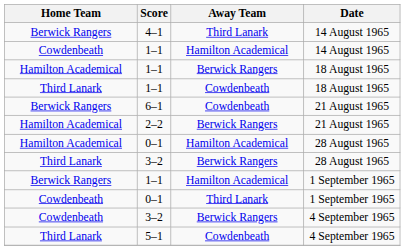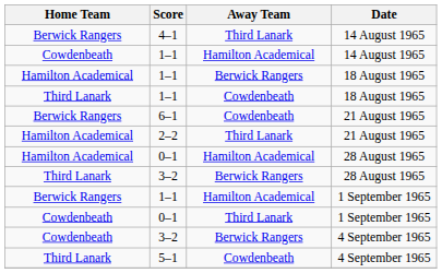 <table class="wikitable" style="text-align:center;">
 <tr>
 <th width=175>Home Team</th>
 <th width=20>Score</th>
 <th width=175>Away Team</th>
 <th width= 125>Date</th>
 </tr>
 <tr>
 <td><a href='#'>Berwick Rangers</a></td>
 <td>4–1</td>
 <td><a href='#'>Third Lanark</a></td>
 <td>14 August 1965</td>
 </tr>
 <tr>
 <td><a href='#'>Cowdenbeath</a></td>
 <td>1–1</td>
 <td><a href='#'>Hamilton Academical</a></td>
 <td>14 August 1965</td>
 </tr>
 <tr>
 <td><a href='#'>Hamilton Academical</a></td>
 <td>1–1</td>
 <td><a href='#'>Berwick Rangers</a></td>
 <td>18 August 1965</td>
 </tr>
 <tr>
 <td><a href='#'>Third Lanark</a></td>
 <td>1–1</td>
 <td><a href='#'>Cowdenbeath</a></td>
 <td>18 August 1965</td>
 </tr>
 <tr>
 <td><a href='#'>Berwick Rangers</a></td>
 <td>6–1</td>
 <td><a href='#'>Cowdenbeath</a></td>
 <td>21 August 1965</td>
 </tr>
 <tr>
 <td><a href='#'>Hamilton Academical</a></td>
 <td>2–2</td>
-<td><a href='#'>Berwick Rangers</a></td>
+<td><a href='#'>Third Lanark</a></td>
 <td>21 August 1965</td>
 </tr>
 <tr>
 <td><a href='#'>Hamilton Academical</a></td>
 <td>0–1</td>
 <td><a href='#'>Hamilton Academical</a></td>
 <td>28 August 1965</td>
 </tr>
 <tr>
 <td><a href='#'>Third Lanark</a></td>
 <td>3–2</td>
 <td><a href='#'>Berwick Rangers</a></td>
 <td>28 August 1965</td>
 </tr>
 <tr>
 <td><a href='#'>Berwick Rangers</a></td>
 <td>1–1</td>
 <td><a href='#'>Hamilton Academical</a></td>
 <td>1 September 1965</td>
 </tr>
 <tr>
 <td><a href='#'>Cowdenbeath</a></td>
 <td>0–1</td>
 <td><a href='#'>Third Lanark</a></td>
 <td>1 September 1965</td>
 </tr>
 <tr>
 <td><a href='#'>Cowdenbeath</a></td>
 <td>3–2</td>
 <td><a href='#'>Berwick Rangers</a></td>
 <td>4 September 1965</td>
 </tr>
 <tr>
 <td><a href='#'>Third Lanark</a></td>
 <td>5–1</td>
 <td><a href='#'>Cowdenbeath</a></td>
 <td>4 September 1965</td>
 </tr>
 <tr>
 </tr>
 </table>
